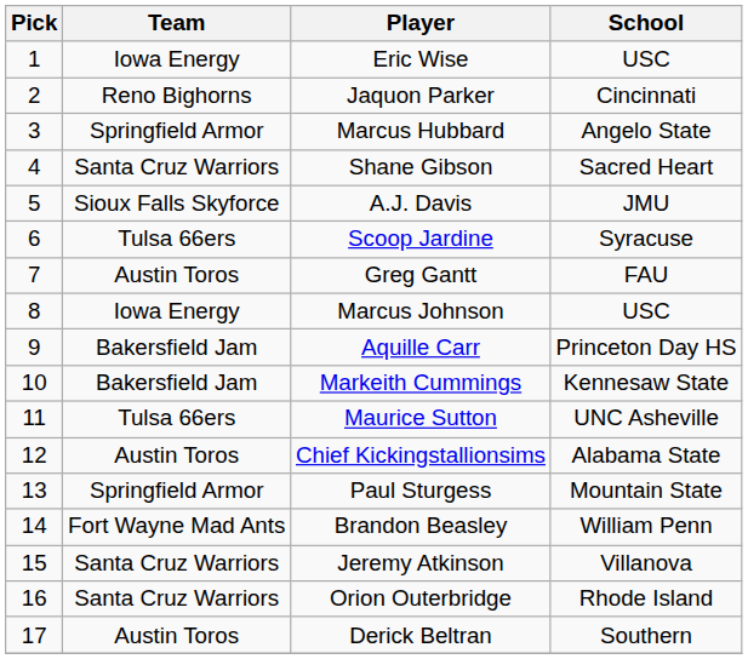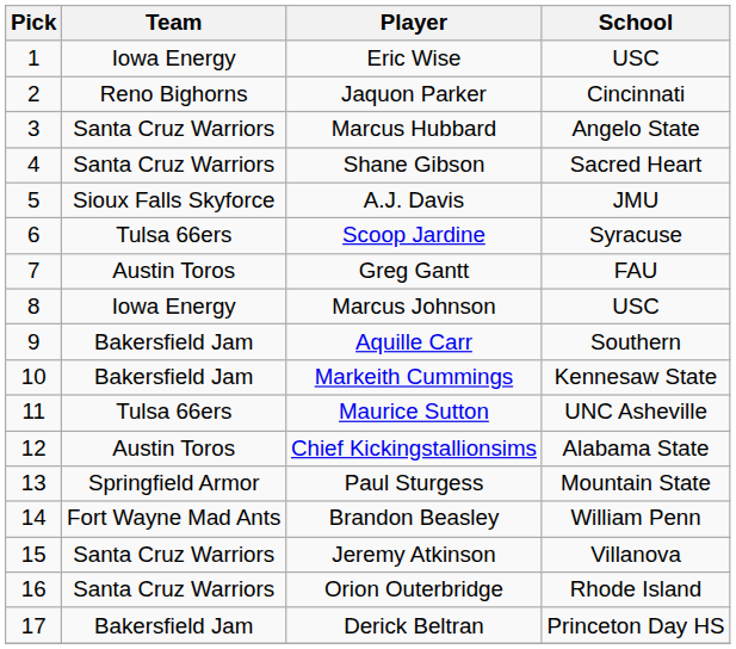 <table class="wikitable" style="text-align:center">
 <tr>
 <th>Pick</th>
 <th>Team</th>
 <th>Player</th>
 <th>School</th>
 </tr>
 <tr>
 <td>1</td>
 <td>Iowa Energy</td>
 <td>Eric Wise</td>
 <td>USC</td>
 </tr>
 <tr>
 <td>2</td>
 <td>Reno Bighorns</td>
 <td>Jaquon Parker</td>
 <td>Cincinnati</td>
 </tr>
 <tr>
 <td>3</td>
-<td>Springfield Armor</td>
+<td>Santa Cruz Warriors</td>
 <td>Marcus Hubbard</td>
 <td>Angelo State</td>
 </tr>
 <tr>
 <td>4</td>
 <td>Santa Cruz Warriors</td>
 <td>Shane Gibson</td>
 <td>Sacred Heart</td>
 </tr>
 <tr>
 <td>5</td>
 <td>Sioux Falls Skyforce</td>
 <td>A.J. Davis</td>
 <td>JMU</td>
 </tr>
 <tr>
 <td>6</td>
 <td>Tulsa 66ers</td>
 <td><a href='#'>Scoop Jardine</a></td>
 <td>Syracuse</td>
 </tr>
 <tr>
 <td>7</td>
 <td>Austin Toros</td>
 <td>Greg Gantt</td>
 <td>FAU</td>
 </tr>
 <tr>
 <td>8</td>
 <td>Iowa Energy</td>
 <td>Marcus Johnson</td>
 <td>USC</td>
 </tr>
 <tr>
 <td>9</td>
 <td>Bakersfield Jam</td>
 <td><a href='#'>Aquille Carr</a></td>
-<td>Princeton Day HS</td>
+<td>Southern</td>
 </tr>
 <tr>
 <td>10</td>
 <td>Bakersfield Jam</td>
 <td><a href='#'>Markeith Cummings</a></td>
 <td>Kennesaw State</td>
 </tr>
 <tr>
 <td>11</td>
 <td>Tulsa 66ers</td>
 <td><a href='#'>Maurice Sutton</a></td>
 <td>UNC Asheville</td>
 </tr>
 <tr>
 <td>12</td>
 <td>Austin Toros</td>
 <td><a href='#'>Chief Kickingstallionsims</a></td>
 <td>Alabama State</td>
 </tr>
 <tr>
 <td>13</td>
 <td>Springfield Armor</td>
 <td>Paul Sturgess</td>
 <td>Mountain State</td>
 </tr>
 <tr>
 <td>14</td>
 <td>Fort Wayne Mad Ants</td>
 <td>Brandon Beasley</td>
 <td>William Penn</td>
 </tr>
 <tr>
 <td>15</td>
 <td>Santa Cruz Warriors</td>
 <td>Jeremy Atkinson</td>
 <td>Villanova</td>
 </tr>
 <tr>
 <td>16</td>
 <td>Santa Cruz Warriors</td>
 <td>Orion Outerbridge</td>
 <td>Rhode Island</td>
 </tr>
 <tr>
 <td>17</td>
-<td>Austin Toros</td>
+<td>Bakersfield Jam</td>
 <td>Derick Beltran</td>
-<td>Southern</td>
+<td>Princeton Day HS</td>
 </tr>
 <tr>
 </tr>
 </table>
